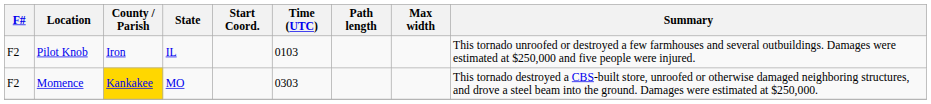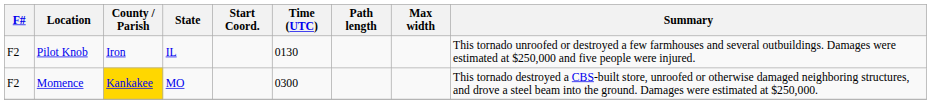 <table class="wikitable sortable" style="width:100%;">
 <tr>
 <th scope="col" style="width:3%; text-align:center;"><a href='#'>F#</a></th>
 <th scope="col" style="width:7%; text-align:center;" class="unsortable">Location</th>
 <th scope="col" style="width:6%; text-align:center;" class="unsortable">County / Parish</th>
 <th scope="col" style="width:5%; text-align:center;">State</th>
 <th scope="col" style="width:6%; text-align:center;">Start Coord.</th>
 <th scope="col" style="width:6%; text-align:center;">Time (<a href='#'>UTC</a>)</th>
 <th scope="col" style="width:6%; text-align:center;">Path length</th>
 <th scope="col" style="width:6%; text-align:center;">Max width</th>
 <th scope="col" class="unsortable" style="width:48%; text-align:center;">Summary</th>
 </tr>
 <tr>
 <td bgcolor=>F2</td>
 <td><a href='#'>Pilot Knob</a></td>
 <td><a href='#'>Iron</a></td>
 <td><a href='#'>IL</a></td>
 <td></td>
-<td>0103</td>
+<td>0130</td>
 <td></td>
 <td></td>
 <td>This tornado unroofed or destroyed a few farmhouses and several outbuildings. Damages were estimated at $250,000 and five people were injured.</td>
 </tr>
 <tr>
 <td bgcolor=>F2</td>
 <td><a href='#'>Momence</a></td>
 <td style="background: gold;"><a href='#'>Kankakee</a></td>
 <td><a href='#'>MO</a></td>
 <td></td>
-<td>0303</td>
+<td>0300</td>
 <td></td>
 <td></td>
 <td>This tornado destroyed a <a href='#'>CBS</a>-built store, unroofed or otherwise damaged neighboring structures, and drove a  steel beam into the ground. Damages were estimated at $250,000.</td>
 </tr>
 <tr>
 </tr>
 </table>
